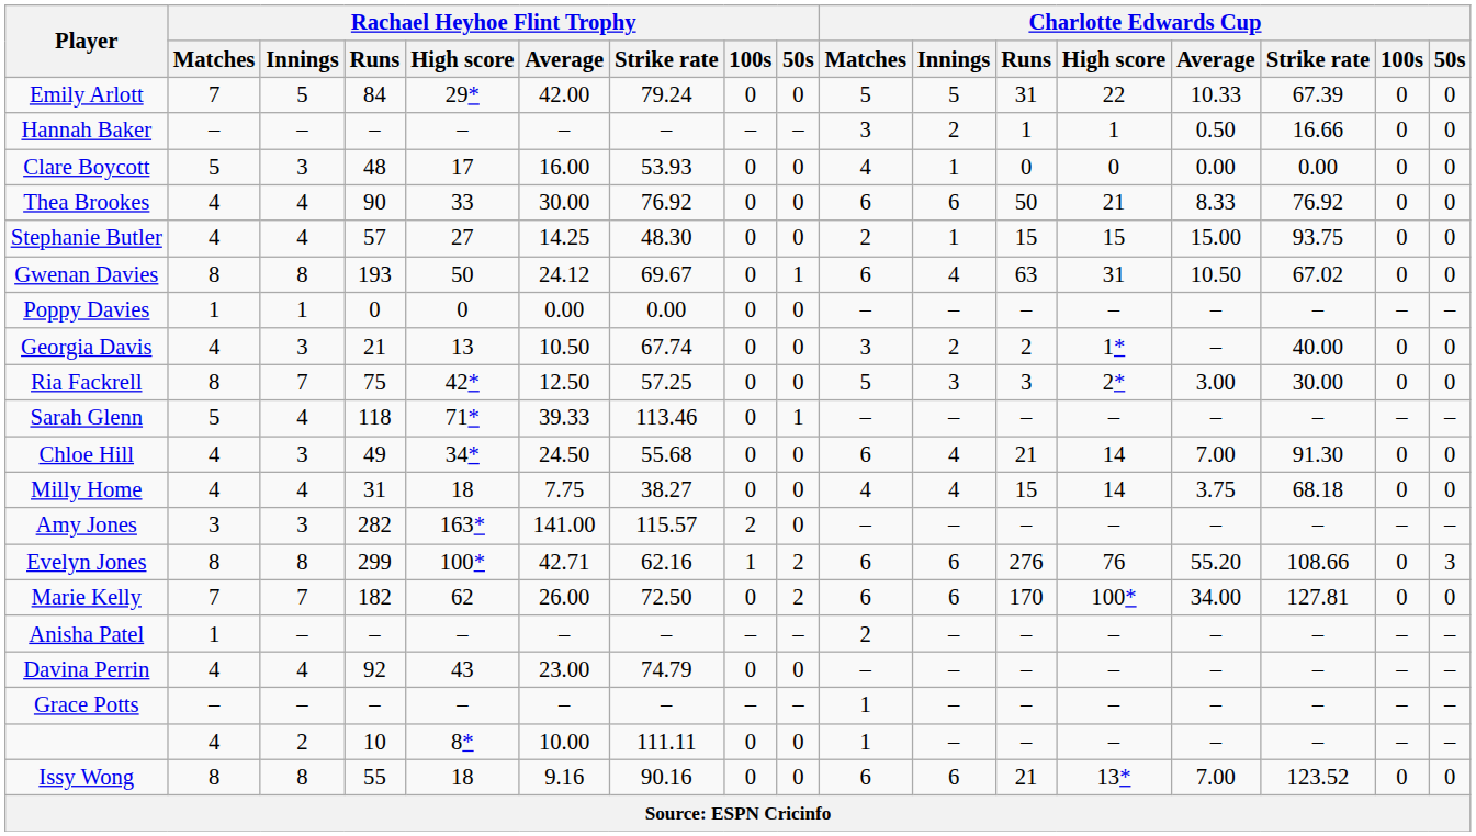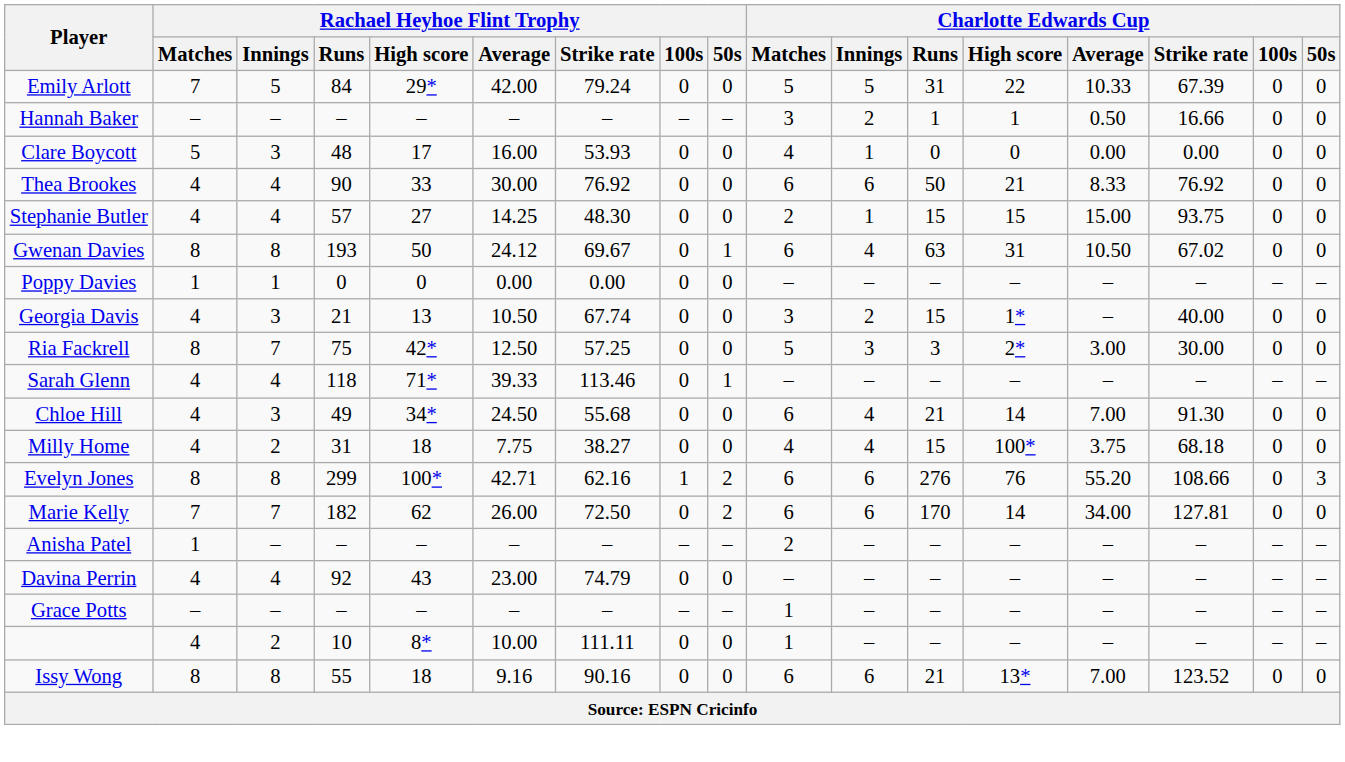 <table class="wikitable" style="text-align:center; width:82%;">
 <tr>
 <th rowspan=2>Player</th>
 <th colspan=8><a href='#'>Rachael Heyhoe Flint Trophy</a></th>
 <th colspan=8><a href='#'>Charlotte Edwards Cup</a></th>
 </tr>
 <tr>
 <th>Matches</th>
 <th>Innings</th>
 <th>Runs</th>
 <th>High score</th>
 <th>Average</th>
 <th>Strike rate</th>
 <th>100s</th>
 <th>50s</th>
 <th>Matches</th>
 <th>Innings</th>
 <th>Runs</th>
 <th>High score</th>
 <th>Average</th>
 <th>Strike rate</th>
 <th>100s</th>
 <th>50s</th>
 </tr>
 <tr>
 <td><a href='#'>Emily Arlott</a></td>
 <td>7</td>
 <td>5</td>
 <td>84</td>
 <td>29<a href='#'>*</a></td>
 <td>42.00</td>
 <td>79.24</td>
 <td>0</td>
 <td>0</td>
 <td>5</td>
 <td>5</td>
 <td>31</td>
 <td>22</td>
 <td>10.33</td>
 <td>67.39</td>
 <td>0</td>
 <td>0</td>
 </tr>
 <tr>
 <td><a href='#'>Hannah Baker</a></td>
 <td>–</td>
 <td>–</td>
 <td>–</td>
 <td>–</td>
 <td>–</td>
 <td>–</td>
 <td>–</td>
 <td>–</td>
 <td>3</td>
 <td>2</td>
 <td>1</td>
 <td>1</td>
 <td>0.50</td>
 <td>16.66</td>
 <td>0</td>
 <td>0</td>
 </tr>
 <tr>
 <td><a href='#'>Clare Boycott</a></td>
 <td>5</td>
 <td>3</td>
 <td>48</td>
 <td>17</td>
 <td>16.00</td>
 <td>53.93</td>
 <td>0</td>
 <td>0</td>
 <td>4</td>
 <td>1</td>
 <td>0</td>
 <td>0</td>
 <td>0.00</td>
 <td>0.00</td>
 <td>0</td>
 <td>0</td>
 </tr>
 <tr>
 <td><a href='#'>Thea Brookes</a></td>
 <td>4</td>
 <td>4</td>
 <td>90</td>
 <td>33</td>
 <td>30.00</td>
 <td>76.92</td>
 <td>0</td>
 <td>0</td>
 <td>6</td>
 <td>6</td>
 <td>50</td>
 <td>21</td>
 <td>8.33</td>
 <td>76.92</td>
 <td>0</td>
 <td>0</td>
 </tr>
 <tr>
 <td><a href='#'>Stephanie Butler</a></td>
 <td>4</td>
 <td>4</td>
 <td>57</td>
 <td>27</td>
 <td>14.25</td>
 <td>48.30</td>
 <td>0</td>
 <td>0</td>
 <td>2</td>
 <td>1</td>
 <td>15</td>
 <td>15</td>
 <td>15.00</td>
 <td>93.75</td>
 <td>0</td>
 <td>0</td>
 </tr>
 <tr>
 <td><a href='#'>Gwenan Davies</a></td>
 <td>8</td>
 <td>8</td>
 <td>193</td>
 <td>50</td>
 <td>24.12</td>
 <td>69.67</td>
 <td>0</td>
 <td>1</td>
 <td>6</td>
 <td>4</td>
 <td>63</td>
 <td>31</td>
 <td>10.50</td>
 <td>67.02</td>
 <td>0</td>
 <td>0</td>
 </tr>
 <tr>
 <td><a href='#'>Poppy Davies</a></td>
 <td>1</td>
 <td>1</td>
 <td>0</td>
 <td>0</td>
 <td>0.00</td>
 <td>0.00</td>
 <td>0</td>
 <td>0</td>
 <td>–</td>
 <td>–</td>
 <td>–</td>
 <td>–</td>
 <td>–</td>
 <td>–</td>
 <td>–</td>
 <td>–</td>
 </tr>
 <tr>
 <td><a href='#'>Georgia Davis</a></td>
 <td>4</td>
 <td>3</td>
 <td>21</td>
 <td>13</td>
 <td>10.50</td>
 <td>67.74</td>
 <td>0</td>
 <td>0</td>
 <td>3</td>
 <td>2</td>
-<td>2</td>
+<td>15</td>
 <td>1<a href='#'>*</a></td>
 <td>–</td>
 <td>40.00</td>
 <td>0</td>
 <td>0</td>
 </tr>
 <tr>
 <td><a href='#'>Ria Fackrell</a></td>
 <td>8</td>
 <td>7</td>
 <td>75</td>
 <td>42<a href='#'>*</a></td>
 <td>12.50</td>
 <td>57.25</td>
 <td>0</td>
 <td>0</td>
 <td>5</td>
 <td>3</td>
 <td>3</td>
 <td>2<a href='#'>*</a></td>
 <td>3.00</td>
 <td>30.00</td>
 <td>0</td>
 <td>0</td>
 </tr>
 <tr>
 <td><a href='#'>Sarah Glenn</a></td>
-<td>5</td>
+<td>4</td>
 <td>4</td>
 <td>118</td>
 <td>71<a href='#'>*</a></td>
 <td>39.33</td>
 <td>113.46</td>
 <td>0</td>
 <td>1</td>
 <td>–</td>
 <td>–</td>
 <td>–</td>
 <td>–</td>
 <td>–</td>
 <td>–</td>
 <td>–</td>
 <td>–</td>
 </tr>
 <tr>
 <td><a href='#'>Chloe Hill</a></td>
 <td>4</td>
 <td>3</td>
 <td>49</td>
 <td>34<a href='#'>*</a></td>
 <td>24.50</td>
 <td>55.68</td>
 <td>0</td>
 <td>0</td>
 <td>6</td>
 <td>4</td>
 <td>21</td>
 <td>14</td>
 <td>7.00</td>
 <td>91.30</td>
 <td>0</td>
 <td>0</td>
 </tr>
 <tr>
 <td><a href='#'>Milly Home</a></td>
 <td>4</td>
-<td>4</td>
+<td>2</td>
 <td>31</td>
 <td>18</td>
 <td>7.75</td>
 <td>38.27</td>
 <td>0</td>
 <td>0</td>
 <td>4</td>
 <td>4</td>
 <td>15</td>
-<td>14</td>
+<td>100<a href='#'>*</a></td>
 <td>3.75</td>
 <td>68.18</td>
 <td>0</td>
 <td>0</td>
-</tr>
-<tr>
-<td><a href='#'>Amy Jones</a></td>
-<td>3</td>
-<td>3</td>
-<td>282</td>
-<td>163<a href='#'>*</a></td>
-<td>141.00</td>
-<td>115.57</td>
-<td>2</td>
-<td>0</td>
-<td>–</td>
-<td>–</td>
-<td>–</td>
-<td>–</td>
-<td>–</td>
-<td>–</td>
-<td>–</td>
-<td>–</td>
 </tr>
 <tr>
 <td><a href='#'>Evelyn Jones</a></td>
 <td>8</td>
 <td>8</td>
 <td>299</td>
 <td>100<a href='#'>*</a></td>
 <td>42.71</td>
 <td>62.16</td>
 <td>1</td>
 <td>2</td>
 <td>6</td>
 <td>6</td>
 <td>276</td>
 <td>76</td>
 <td>55.20</td>
 <td>108.66</td>
 <td>0</td>
 <td>3</td>
 </tr>
 <tr>
 <td><a href='#'>Marie Kelly</a></td>
 <td>7</td>
 <td>7</td>
 <td>182</td>
 <td>62</td>
 <td>26.00</td>
 <td>72.50</td>
 <td>0</td>
 <td>2</td>
 <td>6</td>
 <td>6</td>
 <td>170</td>
-<td>100<a href='#'>*</a></td>
+<td>14</td>
 <td>34.00</td>
 <td>127.81</td>
 <td>0</td>
 <td>0</td>
 </tr>
 <tr>
 <td><a href='#'>Anisha Patel</a></td>
 <td>1</td>
 <td>–</td>
 <td>–</td>
 <td>–</td>
 <td>–</td>
 <td>–</td>
 <td>–</td>
 <td>–</td>
 <td>2</td>
 <td>–</td>
 <td>–</td>
 <td>–</td>
 <td>–</td>
 <td>–</td>
 <td>–</td>
 <td>–</td>
 </tr>
 <tr>
 <td><a href='#'>Davina Perrin</a></td>
 <td>4</td>
 <td>4</td>
 <td>92</td>
 <td>43</td>
 <td>23.00</td>
 <td>74.79</td>
 <td>0</td>
 <td>0</td>
 <td>–</td>
 <td>–</td>
 <td>–</td>
 <td>–</td>
 <td>–</td>
 <td>–</td>
 <td>–</td>
 <td>–</td>
 </tr>
 <tr>
 <td><a href='#'>Grace Potts</a></td>
 <td>–</td>
 <td>–</td>
 <td>–</td>
 <td>–</td>
 <td>–</td>
 <td>–</td>
 <td>–</td>
 <td>–</td>
 <td>1</td>
 <td>–</td>
 <td>–</td>
 <td>–</td>
 <td>–</td>
 <td>–</td>
 <td>–</td>
 <td>–</td>
 </tr>
 <tr>
 <td></td>
 <td>4</td>
 <td>2</td>
 <td>10</td>
 <td>8<a href='#'>*</a></td>
 <td>10.00</td>
 <td>111.11</td>
 <td>0</td>
 <td>0</td>
 <td>1</td>
 <td>–</td>
 <td>–</td>
 <td>–</td>
 <td>–</td>
 <td>–</td>
 <td>–</td>
 <td>–</td>
 </tr>
 <tr>
 <td><a href='#'>Issy Wong</a></td>
 <td>8</td>
 <td>8</td>
 <td>55</td>
 <td>18</td>
 <td>9.16</td>
 <td>90.16</td>
 <td>0</td>
 <td>0</td>
 <td>6</td>
 <td>6</td>
 <td>21</td>
 <td>13<a href='#'>*</a></td>
 <td>7.00</td>
 <td>123.52</td>
 <td>0</td>
 <td>0</td>
 </tr>
 <tr>
 <th colspan="17"><small>Source: ESPN Cricinfo</small></th>
 </tr>
 </table>
